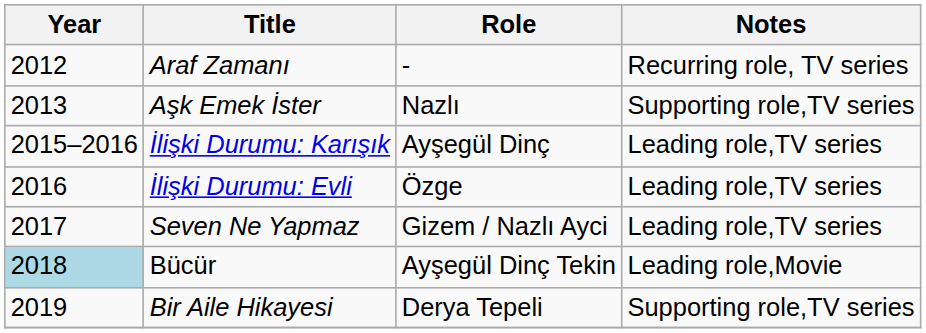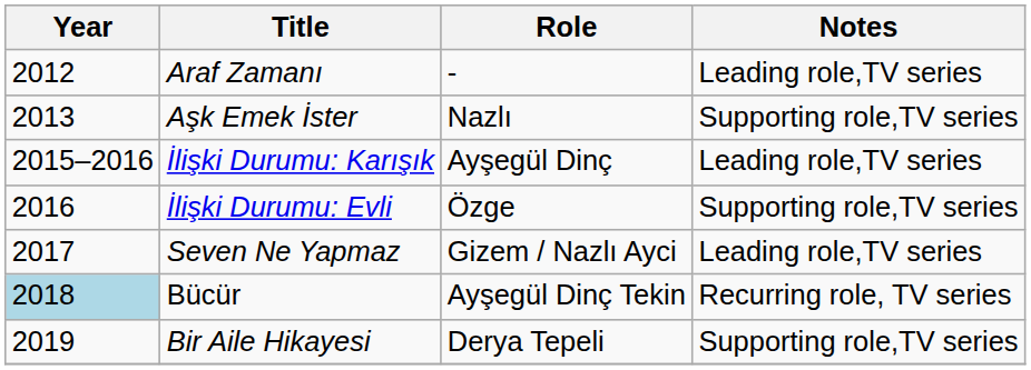 <table class="wikitable sortable">
 <tr>
 <th>Year</th>
 <th>Title</th>
 <th>Role</th>
 <th>Notes</th>
 </tr>
 <tr>
 <td>2012</td>
 <td><em>Araf Zamanı</em></td>
 <td>-</td>
-<td>Recurring role, TV series</td>
+<td>Leading role,TV series</td>
 </tr>
 <tr>
 <td>2013</td>
 <td><em>Aşk Emek İster</em></td>
 <td>Nazlı</td>
 <td>Supporting role,TV series</td>
 </tr>
 <tr>
 <td>2015–2016</td>
 <td><em><a href='#'>İlişki Durumu: Karışık</a></em></td>
 <td>Ayşegül Dinç</td>
 <td>Leading role,TV series</td>
 </tr>
 <tr>
 <td>2016</td>
 <td><em><a href='#'>İlişki Durumu: Evli</a></em></td>
 <td>Özge</td>
-<td>Leading role,TV series</td>
+<td>Supporting role,TV series</td>
 </tr>
 <tr>
 <td>2017</td>
 <td><em>Seven Ne Yapmaz</em></td>
 <td>Gizem / Nazlı Ayci</td>
 <td>Leading role,TV series</td>
 </tr>
 <tr>
 <td style="background: lightblue;">2018</td>
 <td>Bücür</td>
 <td>Ayşegül Dinç Tekin</td>
-<td>Leading role,Movie</td>
+<td>Recurring role, TV series</td>
 </tr>
 <tr>
 <td>2019</td>
 <td><em>Bir Aile Hikayesi</em></td>
 <td>Derya Tepeli</td>
 <td>Supporting role,TV series</td>
 </tr>
 <tr>
 </tr>
 </table>
